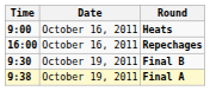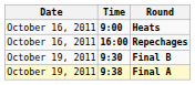 <table class="wikitable">
 <tr>
+<th>Date</th>
 <th>Time</th>
-<th>Date</th>
 <th>Round</th>
 </tr>
 <tr>
+<td>October 16, 2011</td>
 <td><strong>9:00</strong></td>
-<td>October 16, 2011</td>
 <td><strong>Heats</strong></td>
 </tr>
 <tr>
+<td>October 16, 2011</td>
 <td><strong>16:00</strong></td>
-<td>October 16, 2011</td>
 <td><strong>Repechages</strong></td>
 </tr>
 <tr>
+<td>October 19, 2011</td>
 <td><strong>9:30</strong></td>
-<td>October 19, 2011</td>
 <td><strong>Final B</strong></td>
 </tr>
 <tr style=background:lemonchiffon>
+<td>October 19, 2011</td>
 <td><strong>9:38</strong></td>
-<td>October 19, 2011</td>
 <td><strong>Final A</strong></td>
 </tr>
 </table>
